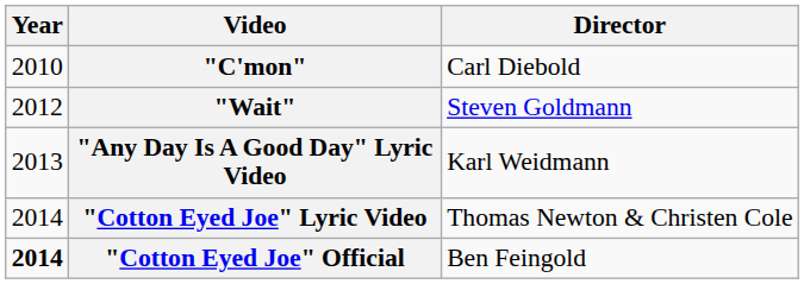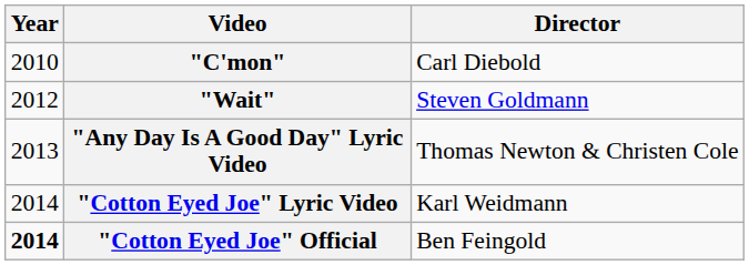 <table class="wikitable plainrowheaders">
 <tr>
 <th>Year</th>
 <th style="width:14em;">Video</th>
 <th>Director</th>
 </tr>
 <tr>
 <td>2010</td>
 <th scope="row">"C'mon"</th>
 <td>Carl Diebold</td>
 </tr>
 <tr>
 <td>2012</td>
 <th scope="row">"Wait"</th>
 <td><a href='#'>Steven Goldmann</a></td>
 </tr>
 <tr>
 <td>2013</td>
 <th scope="row">"Any Day Is A Good Day" Lyric Video</th>
-<td>Karl Weidmann</td>
+<td>Thomas Newton & Christen Cole</td>
 </tr>
 <tr>
 <td>2014</td>
 <th scope="row">"<a href='#'>Cotton Eyed Joe</a>" Lyric Video</th>
-<td>Thomas Newton & Christen Cole</td>
+<td>Karl Weidmann</td>
 </tr>
 <tr>
 <td><strong>2014</strong></td>
 <th scope="row">"<a href='#'>Cotton Eyed Joe</a>" Official</th>
 <td>Ben Feingold</td>
 </tr>
 </table>
